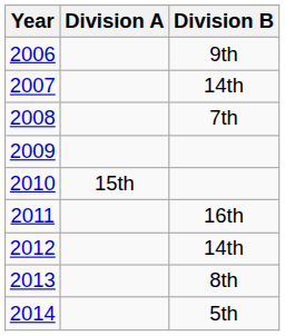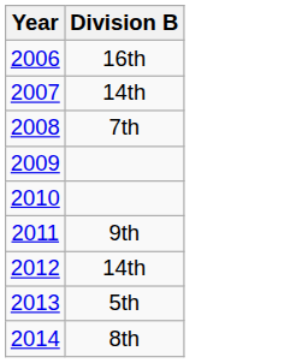 <table class="wikitable" style="text-align:center">
 <tr>
 <th>Year</th>
-<th>Division A</th>
 <th>Division B</th>
 </tr>
 <tr>
 <td><a href='#'>2006</a></td>
-<td></td>
-<td>9th</td>
+<td>16th</td>
 </tr>
 <tr>
 <td><a href='#'>2007</a></td>
-<td></td>
 <td>14th</td>
 </tr>
 <tr>
 <td><a href='#'>2008</a></td>
-<td></td>
 <td>7th</td>
 </tr>
 <tr>
 <td><a href='#'>2009</a></td>
 <td></td>
-<td></td>
 </tr>
 <tr>
 <td><a href='#'>2010</a></td>
-<td>15th</td>
 <td></td>
 </tr>
 <tr>
 <td><a href='#'>2011</a></td>
-<td></td>
-<td>16th</td>
+<td>9th</td>
 </tr>
 <tr>
 <td><a href='#'>2012</a></td>
-<td></td>
 <td>14th</td>
 </tr>
 <tr>
 <td><a href='#'>2013</a></td>
-<td></td>
-<td>8th</td>
+<td>5th</td>
 </tr>
 <tr>
 <td><a href='#'>2014</a></td>
-<td></td>
-<td>5th</td>
+<td>8th</td>
 </tr>
 </table>
